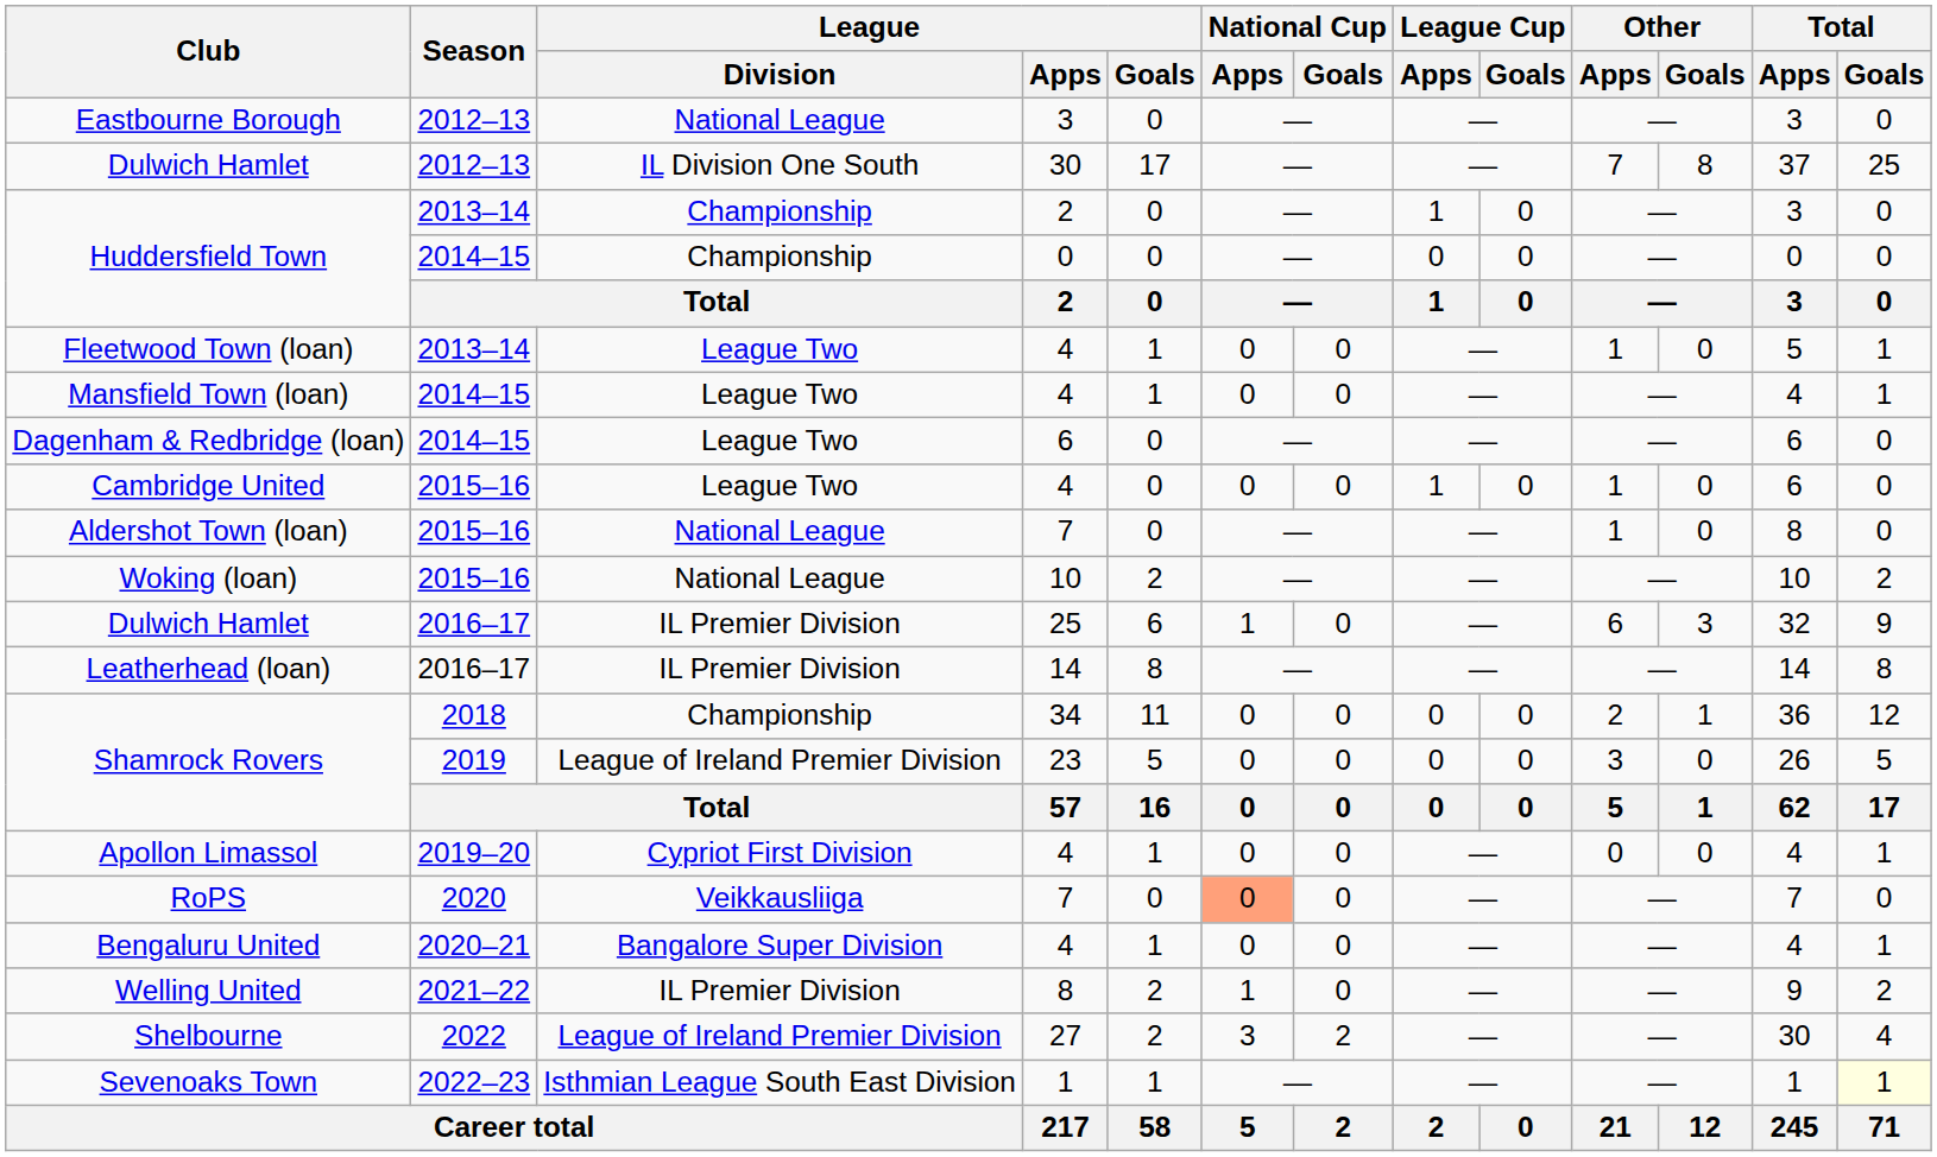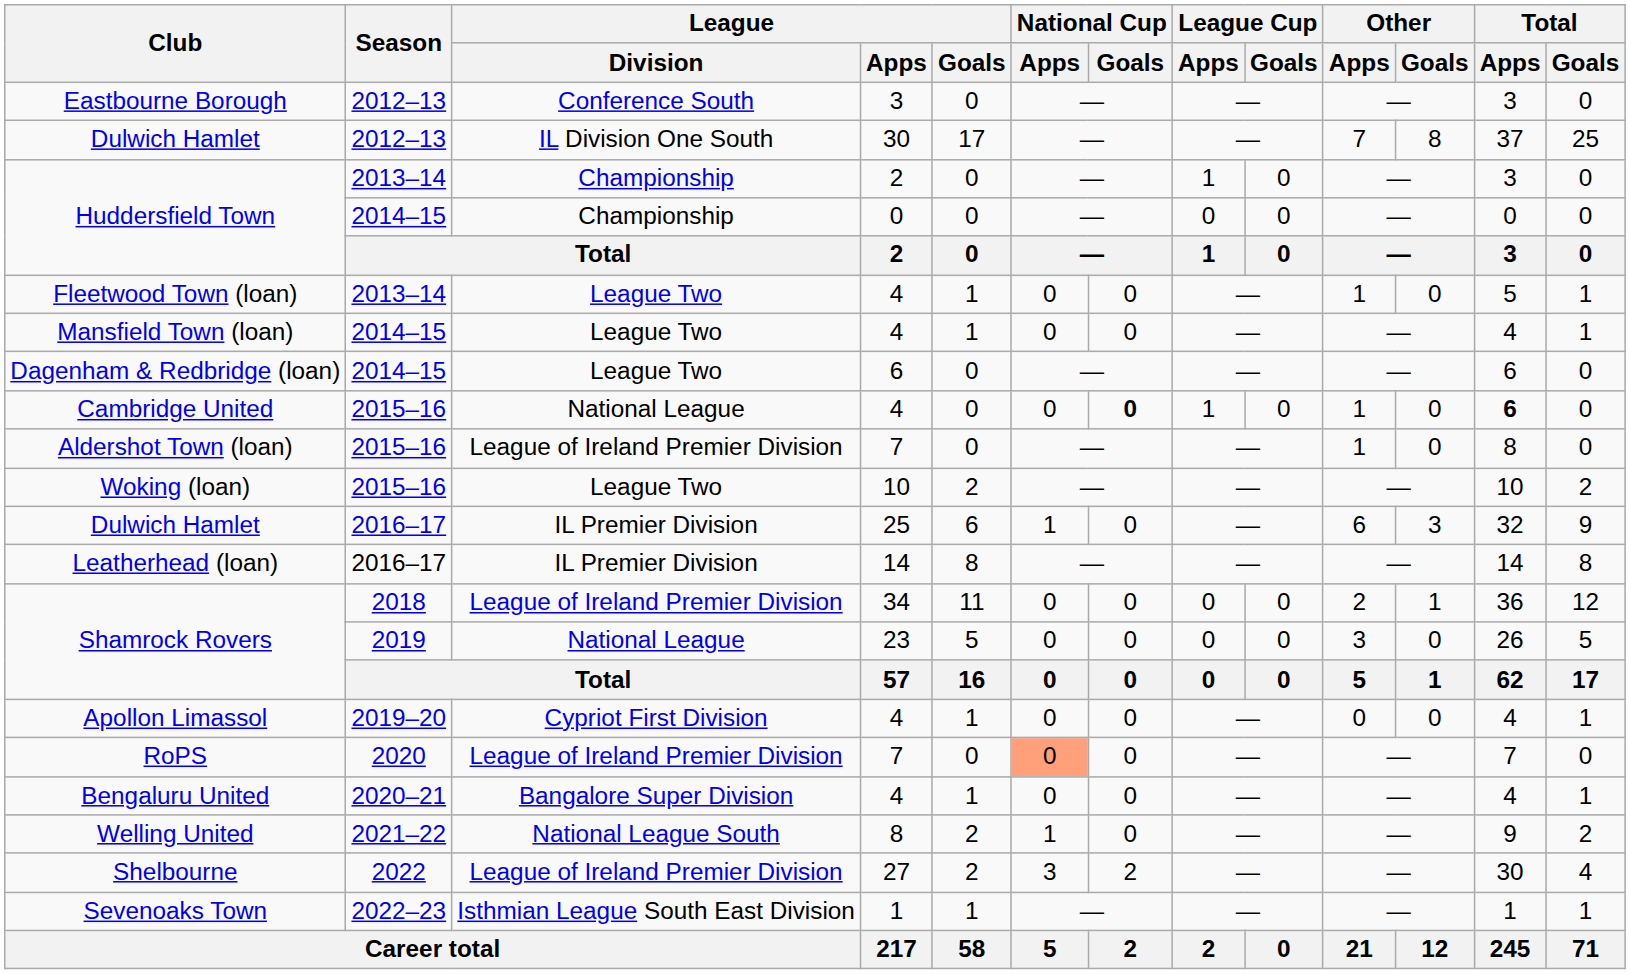 <table class="wikitable" style="text-align: center;">
 <tr>
 <th rowspan="2">Club</th>
 <th rowspan="2">Season</th>
 <th colspan="3">League</th>
 <th colspan="2">National Cup</th>
 <th colspan="2">League Cup</th>
 <th colspan="2">Other</th>
 <th colspan="2">Total</th>
 </tr>
 <tr>
 <th>Division</th>
 <th>Apps</th>
 <th>Goals</th>
 <th>Apps</th>
 <th>Goals</th>
 <th>Apps</th>
 <th>Goals</th>
 <th>Apps</th>
 <th>Goals</th>
 <th>Apps</th>
 <th>Goals</th>
 </tr>
 <tr>
 <td><a href='#'>Eastbourne Borough</a></td>
 <td><a href='#'>2012–13</a></td>
-<td><a href='#'>National League</a></td>
+<td><a href='#'>Conference South</a></td>
 <td>3</td>
 <td>0</td>
 <td colspan="2">—</td>
 <td colspan="2">—</td>
 <td colspan="2">—</td>
 <td>3</td>
 <td>0</td>
 </tr>
 <tr>
 <td><a href='#'>Dulwich Hamlet</a></td>
 <td><a href='#'>2012–13</a></td>
 <td><a href='#'>IL</a> Division One South</td>
 <td>30</td>
 <td>17</td>
 <td colspan="2">—</td>
 <td colspan="2">—</td>
 <td>7</td>
 <td>8</td>
 <td>37</td>
 <td>25</td>
 </tr>
 <tr>
 <td rowspan=3 valign="center"><a href='#'>Huddersfield Town</a></td>
 <td><a href='#'>2013–14</a></td>
 <td><a href='#'>Championship</a></td>
 <td>2</td>
 <td>0</td>
 <td colspan="2">—</td>
 <td>1</td>
 <td>0</td>
 <td colspan="2">—</td>
 <td>3</td>
 <td>0</td>
 </tr>
 <tr>
 <td><a href='#'>2014–15</a></td>
 <td>Championship</td>
 <td>0</td>
 <td>0</td>
 <td colspan="2">—</td>
 <td>0</td>
 <td>0</td>
 <td colspan="2">—</td>
 <td>0</td>
 <td>0</td>
 </tr>
 <tr>
 <th colspan=2>Total</th>
 <th>2</th>
 <th>0</th>
 <th colspan="2">—</th>
 <th>1</th>
 <th>0</th>
 <th colspan=2>—</th>
 <th>3</th>
 <th>0</th>
 </tr>
 <tr>
 <td><a href='#'>Fleetwood Town</a> (loan)</td>
 <td><a href='#'>2013–14</a></td>
 <td><a href='#'>League Two</a></td>
 <td>4</td>
 <td>1</td>
 <td>0</td>
 <td>0</td>
 <td colspan="2">—</td>
 <td>1</td>
 <td>0</td>
 <td>5</td>
 <td>1</td>
 </tr>
 <tr>
 <td><a href='#'>Mansfield Town</a> (loan)</td>
 <td><a href='#'>2014–15</a></td>
 <td>League Two</td>
 <td>4</td>
 <td>1</td>
 <td>0</td>
 <td>0</td>
 <td colspan="2">—</td>
 <td colspan="2">—</td>
 <td>4</td>
 <td>1</td>
 </tr>
 <tr>
 <td><a href='#'>Dagenham & Redbridge</a> (loan)</td>
 <td><a href='#'>2014–15</a></td>
 <td>League Two</td>
 <td>6</td>
 <td>0</td>
 <td colspan="2">—</td>
 <td colspan="2">—</td>
 <td colspan="2">—</td>
 <td>6</td>
 <td>0</td>
 </tr>
 <tr>
 <td><a href='#'>Cambridge United</a></td>
 <td><a href='#'>2015–16</a></td>
-<td>League Two</td>
+<td>National League</td>
 <td>4</td>
 <td>0</td>
 <td>0</td>
-<td>0</td>
+<td><strong>0</strong></td>
 <td>1</td>
 <td>0</td>
 <td>1</td>
 <td>0</td>
-<td>6</td>
+<td><strong>6</strong></td>
 <td>0</td>
 </tr>
 <tr>
 <td><a href='#'>Aldershot Town</a> (loan)</td>
 <td><a href='#'>2015–16</a></td>
-<td><a href='#'>National League</a></td>
+<td>League of Ireland Premier Division</td>
 <td>7</td>
 <td>0</td>
 <td colspan="2">—</td>
 <td colspan="2">—</td>
 <td>1</td>
 <td>0</td>
 <td>8</td>
 <td>0</td>
 </tr>
 <tr>
 <td><a href='#'>Woking</a> (loan)</td>
 <td><a href='#'>2015–16</a></td>
-<td>National League</td>
+<td>League Two</td>
 <td>10</td>
 <td>2</td>
 <td colspan="2">—</td>
 <td colspan="2">—</td>
 <td colspan="2">—</td>
 <td>10</td>
 <td>2</td>
 </tr>
 <tr>
 <td><a href='#'>Dulwich Hamlet</a></td>
 <td><a href='#'>2016–17</a></td>
 <td>IL Premier Division</td>
 <td>25</td>
 <td>6</td>
 <td>1</td>
 <td>0</td>
 <td colspan="2">—</td>
 <td>6</td>
 <td>3</td>
 <td>32</td>
 <td>9</td>
 </tr>
 <tr>
 <td><a href='#'>Leatherhead</a> (loan)</td>
 <td>2016–17</td>
 <td>IL Premier Division</td>
 <td>14</td>
 <td>8</td>
 <td colspan="2">—</td>
 <td colspan="2">—</td>
 <td colspan="2">—</td>
 <td>14</td>
 <td>8</td>
 </tr>
 <tr>
 <td rowspan="3"><a href='#'>Shamrock Rovers</a></td>
 <td><a href='#'>2018</a></td>
-<td>Championship</td>
+<td><a href='#'>League of Ireland Premier Division</a></td>
 <td>34</td>
 <td>11</td>
 <td>0</td>
 <td>0</td>
 <td>0</td>
 <td>0</td>
 <td>2</td>
 <td>1</td>
 <td>36</td>
 <td>12</td>
 </tr>
 <tr>
 <td><a href='#'>2019</a></td>
-<td>League of Ireland Premier Division</td>
+<td><a href='#'>National League</a></td>
 <td>23</td>
 <td>5</td>
 <td>0</td>
 <td>0</td>
 <td>0</td>
 <td>0</td>
 <td>3</td>
 <td>0</td>
 <td>26</td>
 <td>5</td>
 </tr>
 <tr>
 <th colspan="2">Total</th>
 <th>57</th>
 <th>16</th>
 <th>0</th>
 <th>0</th>
 <th>0</th>
 <th>0</th>
 <th>5</th>
 <th>1</th>
 <th>62</th>
 <th>17</th>
 </tr>
 <tr>
 <td><a href='#'>Apollon Limassol</a></td>
 <td><a href='#'>2019–20</a></td>
 <td><a href='#'>Cypriot First Division</a></td>
 <td>4</td>
 <td>1</td>
 <td>0</td>
 <td>0</td>
 <td colspan="2">—</td>
 <td>0</td>
 <td>0</td>
 <td>4</td>
 <td>1</td>
 </tr>
 <tr>
 <td><a href='#'>RoPS</a></td>
 <td><a href='#'>2020</a></td>
-<td><a href='#'>Veikkausliiga</a></td>
+<td><a href='#'>League of Ireland Premier Division</a></td>
 <td>7</td>
 <td>0</td>
 <td style="background: lightsalmon;">0</td>
 <td>0</td>
 <td colspan="2">—</td>
 <td colspan="2">—</td>
 <td>7</td>
 <td>0</td>
 </tr>
 <tr>
 <td><a href='#'>Bengaluru United</a></td>
 <td><a href='#'>2020–21</a></td>
 <td><a href='#'>Bangalore Super Division</a></td>
 <td>4</td>
 <td>1</td>
 <td>0</td>
 <td>0</td>
 <td colspan="2">—</td>
 <td colspan="2">—</td>
 <td>4</td>
 <td>1</td>
 </tr>
 <tr>
 <td><a href='#'>Welling United</a></td>
 <td><a href='#'>2021–22</a></td>
-<td>IL Premier Division</td>
+<td><a href='#'>National League South</a></td>
 <td>8</td>
 <td>2</td>
 <td>1</td>
 <td>0</td>
 <td colspan="2">—</td>
 <td colspan="2">—</td>
 <td>9</td>
 <td>2</td>
 </tr>
 <tr>
 <td><a href='#'>Shelbourne</a></td>
 <td><a href='#'>2022</a></td>
 <td><a href='#'>League of Ireland Premier Division</a></td>
 <td>27</td>
 <td>2</td>
 <td>3</td>
 <td>2</td>
 <td colspan="2">—</td>
 <td colspan="2">—</td>
 <td>30</td>
 <td>4</td>
 </tr>
 <tr>
 <td><a href='#'>Sevenoaks Town</a></td>
 <td><a href='#'>2022–23</a></td>
 <td><a href='#'>Isthmian League</a> South East Division</td>
 <td>1</td>
 <td>1</td>
 <td colspan="2">—</td>
 <td colspan="2">—</td>
 <td colspan="2">—</td>
 <td>1</td>
-<td style="background: lightyellow;">1</td>
+<td>1</td>
 </tr>
 <tr>
 <th colspan="3">Career total</th>
 <th>217</th>
 <th>58</th>
 <th>5</th>
 <th>2</th>
 <th>2</th>
 <th>0</th>
 <th>21</th>
 <th>12</th>
 <th>245</th>
 <th>71</th>
 </tr>
 </table>
